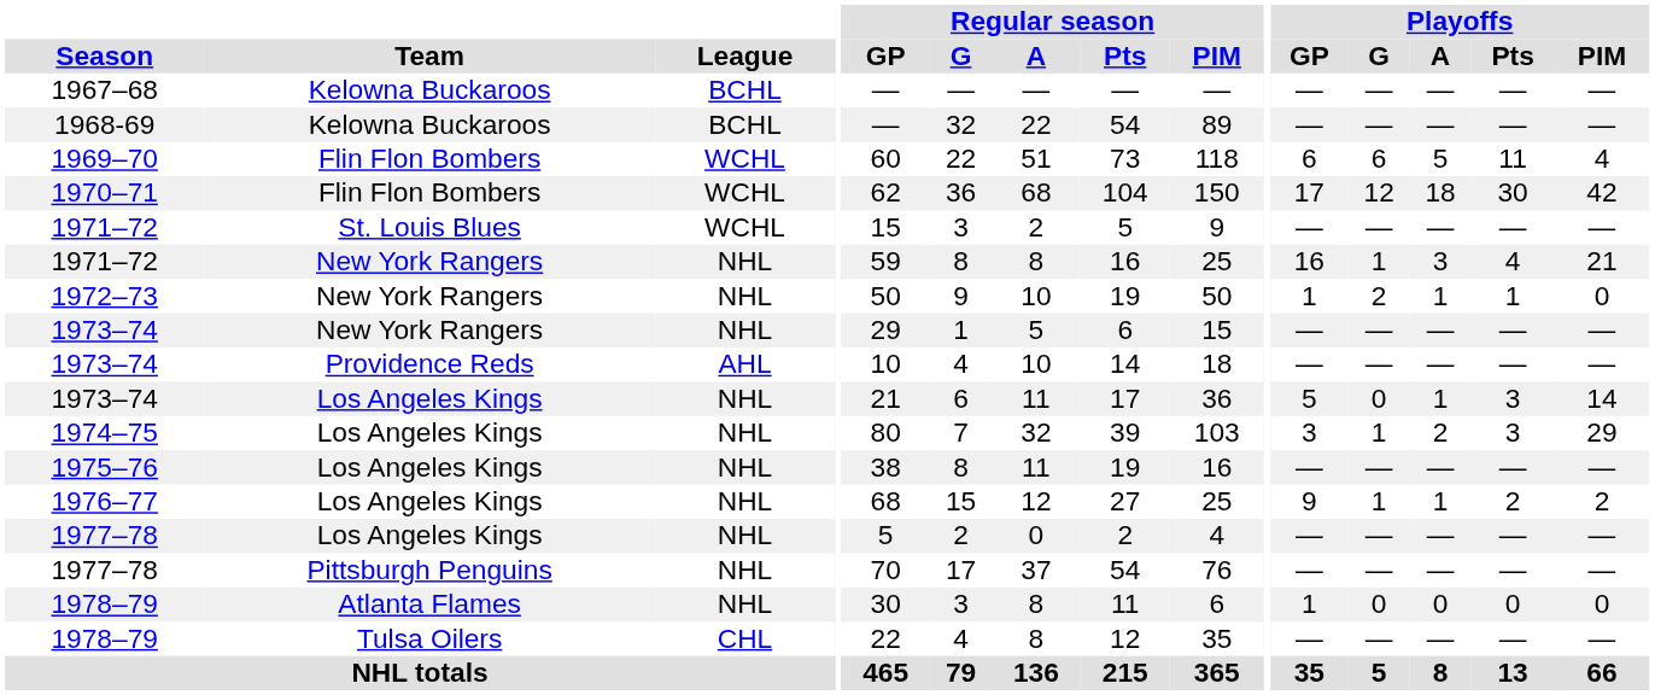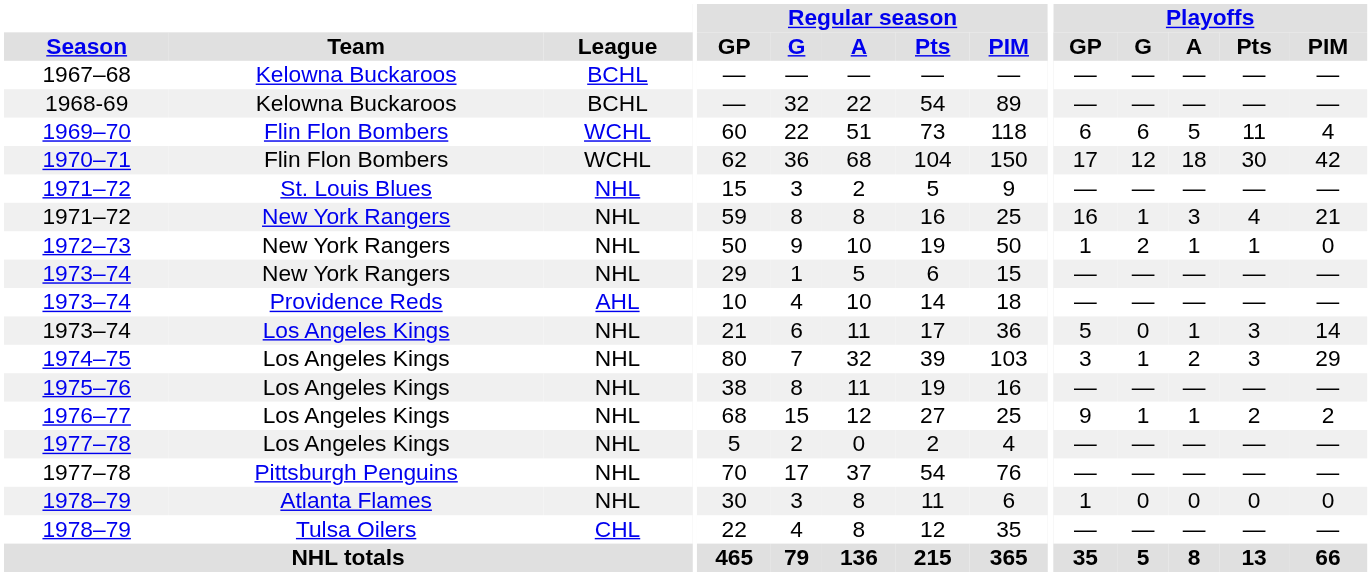 <table border="0" cellpadding="1" cellspacing="0" style="text-align:center; width:60em">
 <tr bgcolor="#e0e0e0">
 <th colspan="3" bgcolor="#ffffff"></th>
 <th rowspan="100" bgcolor="#ffffff"></th>
 <th colspan="5"><a href='#'>Regular season</a></th>
 <th rowspan="100" bgcolor="#ffffff"></th>
 <th colspan="5"><a href='#'>Playoffs</a></th>
 </tr>
 <tr bgcolor="#e0e0e0">
 <th><a href='#'>Season</a></th>
 <th>Team</th>
 <th>League</th>
 <th>GP</th>
 <th><a href='#'>G</a></th>
 <th><a href='#'>A</a></th>
 <th><a href='#'>Pts</a></th>
 <th><a href='#'>PIM</a></th>
 <th>GP</th>
 <th>G</th>
 <th>A</th>
 <th>Pts</th>
 <th>PIM</th>
 </tr>
 <tr>
 <td>1967–68</td>
 <td><a href='#'>Kelowna Buckaroos</a></td>
 <td><a href='#'>BCHL</a></td>
 <td>—</td>
 <td>—</td>
 <td>—</td>
 <td>—</td>
 <td>—</td>
 <td>—</td>
 <td>—</td>
 <td>—</td>
 <td>—</td>
 <td>—</td>
 </tr>
 <tr bgcolor="#f0f0f0">
 <td>1968-69</td>
 <td>Kelowna Buckaroos</td>
 <td>BCHL</td>
 <td>—</td>
 <td>32</td>
 <td>22</td>
 <td>54</td>
 <td>89</td>
 <td>—</td>
 <td>—</td>
 <td>—</td>
 <td>—</td>
 <td>—</td>
 </tr>
 <tr>
 <td><a href='#'>1969–70</a></td>
 <td><a href='#'>Flin Flon Bombers</a></td>
 <td><a href='#'>WCHL</a></td>
 <td>60</td>
 <td>22</td>
 <td>51</td>
 <td>73</td>
 <td>118</td>
 <td>6</td>
 <td>6</td>
 <td>5</td>
 <td>11</td>
 <td>4</td>
 </tr>
 <tr bgcolor="#f0f0f0">
 <td><a href='#'>1970–71</a></td>
 <td>Flin Flon Bombers</td>
 <td>WCHL</td>
 <td>62</td>
 <td>36</td>
 <td>68</td>
 <td>104</td>
 <td>150</td>
 <td>17</td>
 <td>12</td>
 <td>18</td>
 <td>30</td>
 <td>42</td>
 </tr>
 <tr>
 <td><a href='#'>1971–72</a></td>
 <td><a href='#'>St. Louis Blues</a></td>
-<td>WCHL</td>
+<td><a href='#'>NHL</a></td>
 <td>15</td>
 <td>3</td>
 <td>2</td>
 <td>5</td>
 <td>9</td>
 <td>—</td>
 <td>—</td>
 <td>—</td>
 <td>—</td>
 <td>—</td>
 </tr>
 <tr bgcolor="#f0f0f0">
 <td>1971–72</td>
 <td><a href='#'>New York Rangers</a></td>
 <td>NHL</td>
 <td>59</td>
 <td>8</td>
 <td>8</td>
 <td>16</td>
 <td>25</td>
 <td>16</td>
 <td>1</td>
 <td>3</td>
 <td>4</td>
 <td>21</td>
 </tr>
 <tr>
 <td><a href='#'>1972–73</a></td>
 <td>New York Rangers</td>
 <td>NHL</td>
 <td>50</td>
 <td>9</td>
 <td>10</td>
 <td>19</td>
 <td>50</td>
 <td>1</td>
 <td>2</td>
 <td>1</td>
 <td>1</td>
 <td>0</td>
 </tr>
 <tr bgcolor="#f0f0f0">
 <td><a href='#'>1973–74</a></td>
 <td>New York Rangers</td>
 <td>NHL</td>
 <td>29</td>
 <td>1</td>
 <td>5</td>
 <td>6</td>
 <td>15</td>
 <td>—</td>
 <td>—</td>
 <td>—</td>
 <td>—</td>
 <td>—</td>
 </tr>
 <tr>
 <td><a href='#'>1973–74</a></td>
 <td><a href='#'>Providence Reds</a></td>
 <td><a href='#'>AHL</a></td>
 <td>10</td>
 <td>4</td>
 <td>10</td>
 <td>14</td>
 <td>18</td>
 <td>—</td>
 <td>—</td>
 <td>—</td>
 <td>—</td>
 <td>—</td>
 </tr>
 <tr bgcolor="#f0f0f0">
 <td>1973–74</td>
 <td><a href='#'>Los Angeles Kings</a></td>
 <td>NHL</td>
 <td>21</td>
 <td>6</td>
 <td>11</td>
 <td>17</td>
 <td>36</td>
 <td>5</td>
 <td>0</td>
 <td>1</td>
 <td>3</td>
 <td>14</td>
 </tr>
 <tr>
 <td><a href='#'>1974–75</a></td>
 <td>Los Angeles Kings</td>
 <td>NHL</td>
 <td>80</td>
 <td>7</td>
 <td>32</td>
 <td>39</td>
 <td>103</td>
 <td>3</td>
 <td>1</td>
 <td>2</td>
 <td>3</td>
 <td>29</td>
 </tr>
 <tr bgcolor="#f0f0f0">
 <td><a href='#'>1975–76</a></td>
 <td>Los Angeles Kings</td>
 <td>NHL</td>
 <td>38</td>
 <td>8</td>
 <td>11</td>
 <td>19</td>
 <td>16</td>
 <td>—</td>
 <td>—</td>
 <td>—</td>
 <td>—</td>
 <td>—</td>
 </tr>
 <tr>
 <td><a href='#'>1976–77</a></td>
 <td>Los Angeles Kings</td>
 <td>NHL</td>
 <td>68</td>
 <td>15</td>
 <td>12</td>
 <td>27</td>
 <td>25</td>
 <td>9</td>
 <td>1</td>
 <td>1</td>
 <td>2</td>
 <td>2</td>
 </tr>
 <tr bgcolor="#f0f0f0">
 <td><a href='#'>1977–78</a></td>
 <td>Los Angeles Kings</td>
 <td>NHL</td>
 <td>5</td>
 <td>2</td>
 <td>0</td>
 <td>2</td>
 <td>4</td>
 <td>—</td>
 <td>—</td>
 <td>—</td>
 <td>—</td>
 <td>—</td>
 </tr>
 <tr>
 <td>1977–78</td>
 <td><a href='#'>Pittsburgh Penguins</a></td>
 <td>NHL</td>
 <td>70</td>
 <td>17</td>
 <td>37</td>
 <td>54</td>
 <td>76</td>
 <td>—</td>
 <td>—</td>
 <td>—</td>
 <td>—</td>
 <td>—</td>
 </tr>
 <tr bgcolor="#f0f0f0">
 <td><a href='#'>1978–79</a></td>
 <td><a href='#'>Atlanta Flames</a></td>
 <td>NHL</td>
 <td>30</td>
 <td>3</td>
 <td>8</td>
 <td>11</td>
 <td>6</td>
 <td>1</td>
 <td>0</td>
 <td>0</td>
 <td>0</td>
 <td>0</td>
 </tr>
 <tr>
 <td><a href='#'>1978–79</a></td>
 <td><a href='#'>Tulsa Oilers</a></td>
 <td><a href='#'>CHL</a></td>
 <td>22</td>
 <td>4</td>
 <td>8</td>
 <td>12</td>
 <td>35</td>
 <td>—</td>
 <td>—</td>
 <td>—</td>
 <td>—</td>
 <td>—</td>
 </tr>
 <tr bgcolor="#e0e0e0">
 <th colspan="3">NHL totals</th>
 <th>465</th>
 <th>79</th>
 <th>136</th>
 <th>215</th>
 <th>365</th>
 <th>35</th>
 <th>5</th>
 <th>8</th>
 <th>13</th>
 <th>66</th>
 </tr>
 </table>
